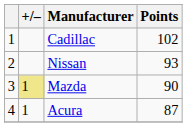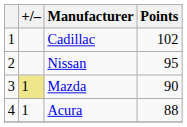 <table class="wikitable" style="font-size: 95%;">
 <tr>
 <th scope="col"></th>
 <th scope="col">+/–</th>
 <th scope="col">Manufacturer</th>
 <th scope="col">Points</th>
 </tr>
 <tr>
 <td align=center>1</td>
 <td align="left"></td>
 <td> <a href='#'>Cadillac</a></td>
 <td align=right>102</td>
 </tr>
 <tr>
 <td align=center>2</td>
 <td align="left"></td>
 <td> <a href='#'>Nissan</a></td>
-<td align=right>93</td>
+<td align=right>95</td>
 </tr>
 <tr>
 <td align=center>3</td>
 <td align="left" style="background: khaki;"> 1</td>
 <td> <a href='#'>Mazda</a></td>
 <td align=right>90</td>
 </tr>
 <tr>
 <td align=center>4</td>
 <td align="left"> 1</td>
 <td> <a href='#'>Acura</a></td>
-<td align=right>87</td>
+<td align=right>88</td>
 </tr>
 <tr>
 </tr>
 </table>
